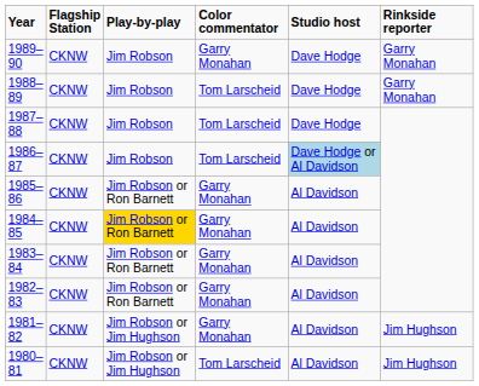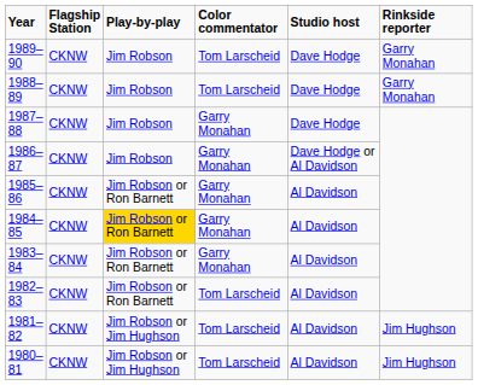 <table class="wikitable">
 <tr>
 <td style="width:40px;"><strong>Year</strong></td>
 <td style="width:40px;"><strong>Flagship Station</strong></td>
 <td style="width:110px;"><strong>Play-by-play</strong></td>
 <td style="width:110px;"><strong>Color commentator</strong></td>
 <td style="width:110px;"><strong>Studio host</strong></td>
 <td style="width:110px;"><strong>Rinkside reporter</strong></td>
 </tr>
 <tr>
 <td><a href='#'>1989–90</a></td>
 <td><a href='#'>CKNW</a></td>
 <td><a href='#'>Jim Robson</a></td>
-<td><a href='#'>Garry Monahan</a></td>
+<td><a href='#'>Tom Larscheid</a></td>
 <td><a href='#'>Dave Hodge</a></td>
 <td><a href='#'>Garry Monahan</a></td>
 </tr>
 <tr>
 <td><a href='#'>1988–89</a></td>
 <td><a href='#'>CKNW</a></td>
 <td><a href='#'>Jim Robson</a></td>
 <td><a href='#'>Tom Larscheid</a></td>
 <td><a href='#'>Dave Hodge</a></td>
 <td><a href='#'>Garry Monahan</a></td>
 </tr>
 <tr>
 <td><a href='#'>1987–88</a></td>
 <td><a href='#'>CKNW</a></td>
 <td><a href='#'>Jim Robson</a></td>
-<td><a href='#'>Tom Larscheid</a></td>
+<td><a href='#'>Garry Monahan</a></td>
 <td><a href='#'>Dave Hodge</a></td>
 </tr>
 <tr>
 <td><a href='#'>1986–87</a></td>
 <td><a href='#'>CKNW</a></td>
 <td><a href='#'>Jim Robson</a></td>
-<td><a href='#'>Tom Larscheid</a></td>
-<td style="background: lightblue;"><a href='#'>Dave Hodge</a> or <a href='#'>Al Davidson</a></td>
+<td><a href='#'>Garry Monahan</a></td>
+<td><a href='#'>Dave Hodge</a> or <a href='#'>Al Davidson</a></td>
 </tr>
 <tr>
 <td><a href='#'>1985–86</a></td>
 <td><a href='#'>CKNW</a></td>
 <td><a href='#'>Jim Robson</a> or Ron Barnett</td>
 <td><a href='#'>Garry Monahan</a></td>
 <td><a href='#'>Al Davidson</a></td>
 </tr>
 <tr>
 <td><a href='#'>1984–85</a></td>
 <td><a href='#'>CKNW</a></td>
 <td style="background: gold;"><a href='#'>Jim Robson</a> or Ron Barnett</td>
 <td><a href='#'>Garry Monahan</a></td>
 <td><a href='#'>Al Davidson</a></td>
 </tr>
 <tr>
 <td><a href='#'>1983–84</a></td>
 <td><a href='#'>CKNW</a></td>
 <td><a href='#'>Jim Robson</a> or Ron Barnett</td>
 <td><a href='#'>Garry Monahan</a></td>
 <td><a href='#'>Al Davidson</a></td>
 </tr>
 <tr>
 <td><a href='#'>1982–83</a></td>
 <td><a href='#'>CKNW</a></td>
 <td><a href='#'>Jim Robson</a> or Ron Barnett</td>
-<td><a href='#'>Garry Monahan</a></td>
+<td><a href='#'>Tom Larscheid</a></td>
 <td><a href='#'>Al Davidson</a></td>
 </tr>
 <tr>
 <td><a href='#'>1981–82</a></td>
 <td><a href='#'>CKNW</a></td>
 <td><a href='#'>Jim Robson</a> or <a href='#'>Jim Hughson</a></td>
-<td><a href='#'>Garry Monahan</a></td>
+<td><a href='#'>Tom Larscheid</a></td>
 <td><a href='#'>Al Davidson</a></td>
 <td><a href='#'>Jim Hughson</a></td>
 </tr>
 <tr>
 <td><a href='#'>1980–81</a></td>
 <td><a href='#'>CKNW</a></td>
 <td><a href='#'>Jim Robson</a> or <a href='#'>Jim Hughson</a></td>
 <td><a href='#'>Tom Larscheid</a></td>
 <td><a href='#'>Al Davidson</a></td>
 <td><a href='#'>Jim Hughson</a></td>
 </tr>
 </table>
